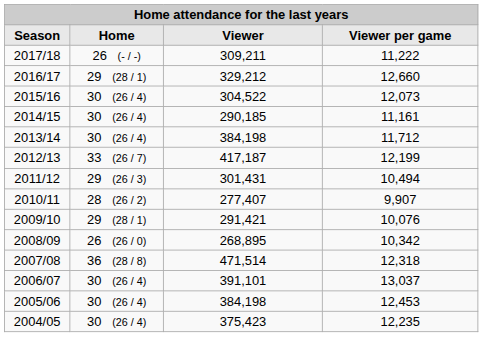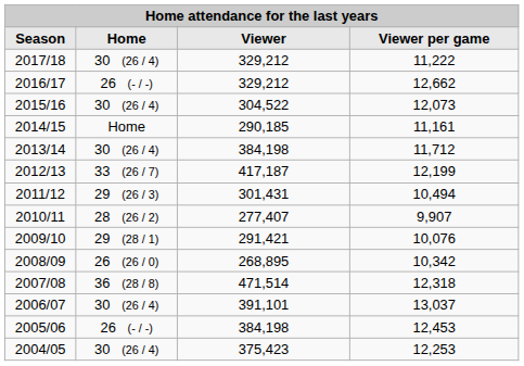 <table class="wikitable" style="border: gray solid 1px; border-collapse: collapse; font-size: 95%;">
 <tr align="center" style="background:#ccc;">
 <td colspan="8" width="550"><strong>Home attendance for the last years</strong></td>
 </tr>
 <tr align="center" style="background:#E8E8E8; font-weight:bold;">
 <td width="70">Season</td>
 <td>Home</td>
 <td width="180">Viewer</td>
 <td>Viewer per game</td>
 </tr>
 <tr align="center">
 <td>2017/18</td>
-<td>26   <small>(- / -)</small></td>
-<td>309,211</td>
+<td>30   <small>(26 / 4)</small></td>
+<td>329,212</td>
 <td>11,222</td>
 </tr>
 <tr align="center">
 <td>2016/17</td>
-<td>29   <small>(28 / 1)</small></td>
+<td>26   <small>(- / -)</small></td>
 <td>329,212</td>
-<td>12,660</td>
+<td>12,662</td>
 </tr>
 <tr align="center">
 <td>2015/16</td>
 <td>30   <small>(26 / 4)</small></td>
 <td>304,522</td>
 <td>12,073</td>
 </tr>
 <tr align="center">
 <td>2014/15</td>
-<td>30   <small>(26 / 4)</small></td>
+<td>Home</td>
 <td>290,185</td>
 <td>11,161</td>
 </tr>
 <tr align="center">
 <td>2013/14</td>
 <td>30   <small>(26 / 4)</small></td>
 <td>384,198</td>
 <td>11,712</td>
 </tr>
 <tr align="center">
 <td>2012/13</td>
 <td>33   <small>(26 / 7)</small></td>
 <td>417,187</td>
 <td>12,199</td>
 </tr>
 <tr align="center">
 <td>2011/12</td>
 <td>29   <small>(26 / 3)</small></td>
 <td>301,431</td>
 <td>10,494</td>
 </tr>
 <tr align="center">
 <td>2010/11</td>
 <td>28   <small>(26 / 2)</small></td>
 <td>277,407</td>
 <td>9,907</td>
 </tr>
 <tr align="center">
 <td>2009/10</td>
 <td>29   <small>(28 / 1)</small></td>
 <td>291,421</td>
 <td>10,076</td>
 </tr>
 <tr align="center">
 <td>2008/09</td>
 <td>26   <small>(26 / 0)</small></td>
 <td>268,895</td>
 <td>10,342</td>
 </tr>
 <tr align="center">
 <td>2007/08</td>
 <td>36   <small>(28 / 8)</small></td>
 <td>471,514</td>
 <td>12,318</td>
 </tr>
 <tr align="center">
 <td>2006/07</td>
 <td>30   <small>(26 / 4)</small></td>
 <td>391,101</td>
 <td>13,037</td>
 </tr>
 <tr align="center">
 <td>2005/06</td>
-<td>30   <small>(26 / 4)</small></td>
+<td>26   <small>(- / -)</small></td>
 <td>384,198</td>
 <td>12,453</td>
 </tr>
 <tr align="center">
 <td>2004/05</td>
 <td>30   <small>(26 / 4)</small></td>
 <td>375,423</td>
-<td>12,235</td>
+<td>12,253</td>
 </tr>
 </table>
